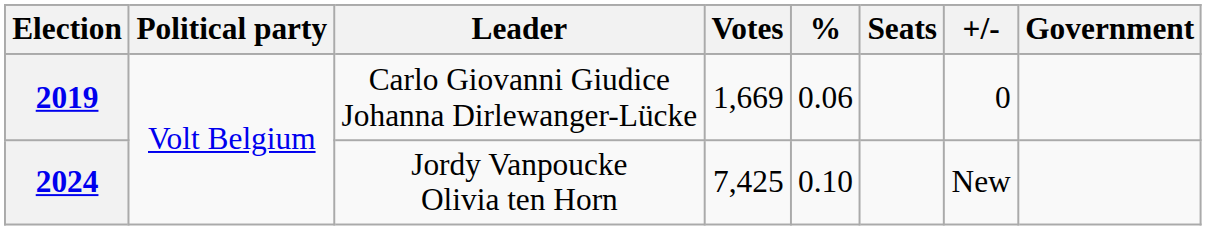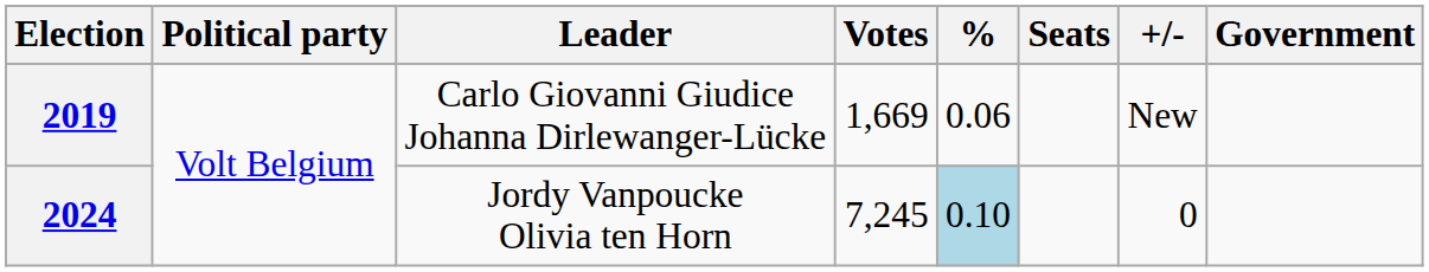 <table class="wikitable" style="text-align:right;">
 <tr>
 <th>Election</th>
 <th>Political party</th>
 <th>Leader</th>
 <th>Votes</th>
 <th>%</th>
 <th>Seats</th>
 <th>+/-</th>
 <th>Government</th>
 </tr>
 <tr>
 <th><a href='#'>2019</a></th>
 <td style="text-align:center;" rowspan=2><a href='#'>Volt Belgium</a></td>
 <td style="text-align:center;">Carlo Giovanni Giudice<br>Johanna Dirlewanger-Lücke</td>
 <td>1,669</td>
 <td>0.06</td>
 <td></td>
-<td> 0</td>
+<td style="text-align:center;">New</td>
 <td></td>
 </tr>
 <tr>
 <th><a href='#'>2024</a></th>
 <td style="text-align:center;">Jordy Vanpoucke<br>Olivia ten Horn</td>
-<td>7,425</td>
-<td>0.10</td>
+<td>7,245</td>
+<td style="background: lightblue;">0.10</td>
 <td></td>
-<td style="text-align:center;">New</td>
+<td> 0</td>
 <td></td>
 </tr>
 </table>
